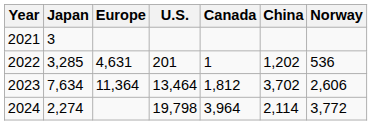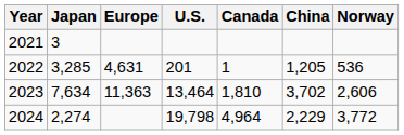 <table class="wikitable">
 <tr>
 <th>Year</th>
 <th>Japan</th>
 <th>Europe</th>
 <th>U.S.</th>
 <th>Canada</th>
 <th>China</th>
 <th>Norway</th>
 </tr>
 <tr>
 <td>2021</td>
 <td>3</td>
 <td></td>
 <td></td>
 <td></td>
 <td></td>
 <td></td>
 </tr>
 <tr>
 <td>2022</td>
 <td>3,285</td>
 <td>4,631</td>
 <td>201</td>
 <td>1</td>
-<td>1,202</td>
+<td>1,205</td>
 <td>536</td>
 </tr>
 <tr>
 <td>2023</td>
 <td>7,634</td>
-<td>11,364</td>
+<td>11,363</td>
 <td>13,464</td>
-<td>1,812</td>
+<td>1,810</td>
 <td>3,702</td>
 <td>2,606</td>
 </tr>
 <tr>
 <td>2024</td>
 <td>2,274</td>
 <td></td>
 <td>19,798</td>
-<td>3,964</td>
-<td>2,114</td>
+<td>4,964</td>
+<td>2,229</td>
 <td>3,772</td>
 </tr>
 </table>
